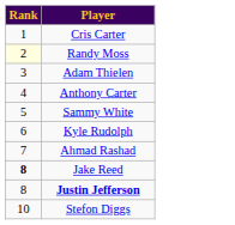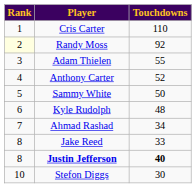 <table class="wikitable" style="text-align:center">
 <tr>
 <th width=40px style="background:#3b0160;color:#ffc322">Rank</th>
 <th width=140px style="background:#3b0160;color:#ffc322">Player</th>
+<th width=90px style="background:#3b0160;color:#ffc322">Touchdowns</th>
 </tr>
 <tr>
 <td>1</td>
 <td><a href='#'>Cris Carter</a></td>
+<td>110</td>
 </tr>
 <tr>
 <td style="background: lightyellow;">2</td>
 <td><a href='#'>Randy Moss</a></td>
+<td>92</td>
 </tr>
 <tr>
 <td>3</td>
 <td><a href='#'>Adam Thielen</a></td>
+<td>55</td>
 </tr>
 <tr>
 <td>4</td>
 <td><a href='#'>Anthony Carter</a></td>
+<td>52</td>
 </tr>
 <tr>
 <td>5</td>
 <td><a href='#'>Sammy White</a></td>
+<td>50</td>
 </tr>
 <tr>
 <td>6</td>
 <td><a href='#'>Kyle Rudolph</a></td>
+<td>48</td>
 </tr>
 <tr>
 <td>7</td>
 <td><a href='#'>Ahmad Rashad</a></td>
+<td>34</td>
 </tr>
 <tr>
-<td><strong>8</strong></td>
+<td>8</td>
 <td><a href='#'>Jake Reed</a></td>
+<td>33</td>
 </tr>
 <tr>
 <td>8</td>
 <td><strong><a href='#'>Justin Jefferson</a></strong></td>
+<td><strong>40</strong></td>
 </tr>
 <tr>
 <td>10</td>
 <td><a href='#'>Stefon Diggs</a></td>
+<td>30</td>
 </tr>
 </table>
